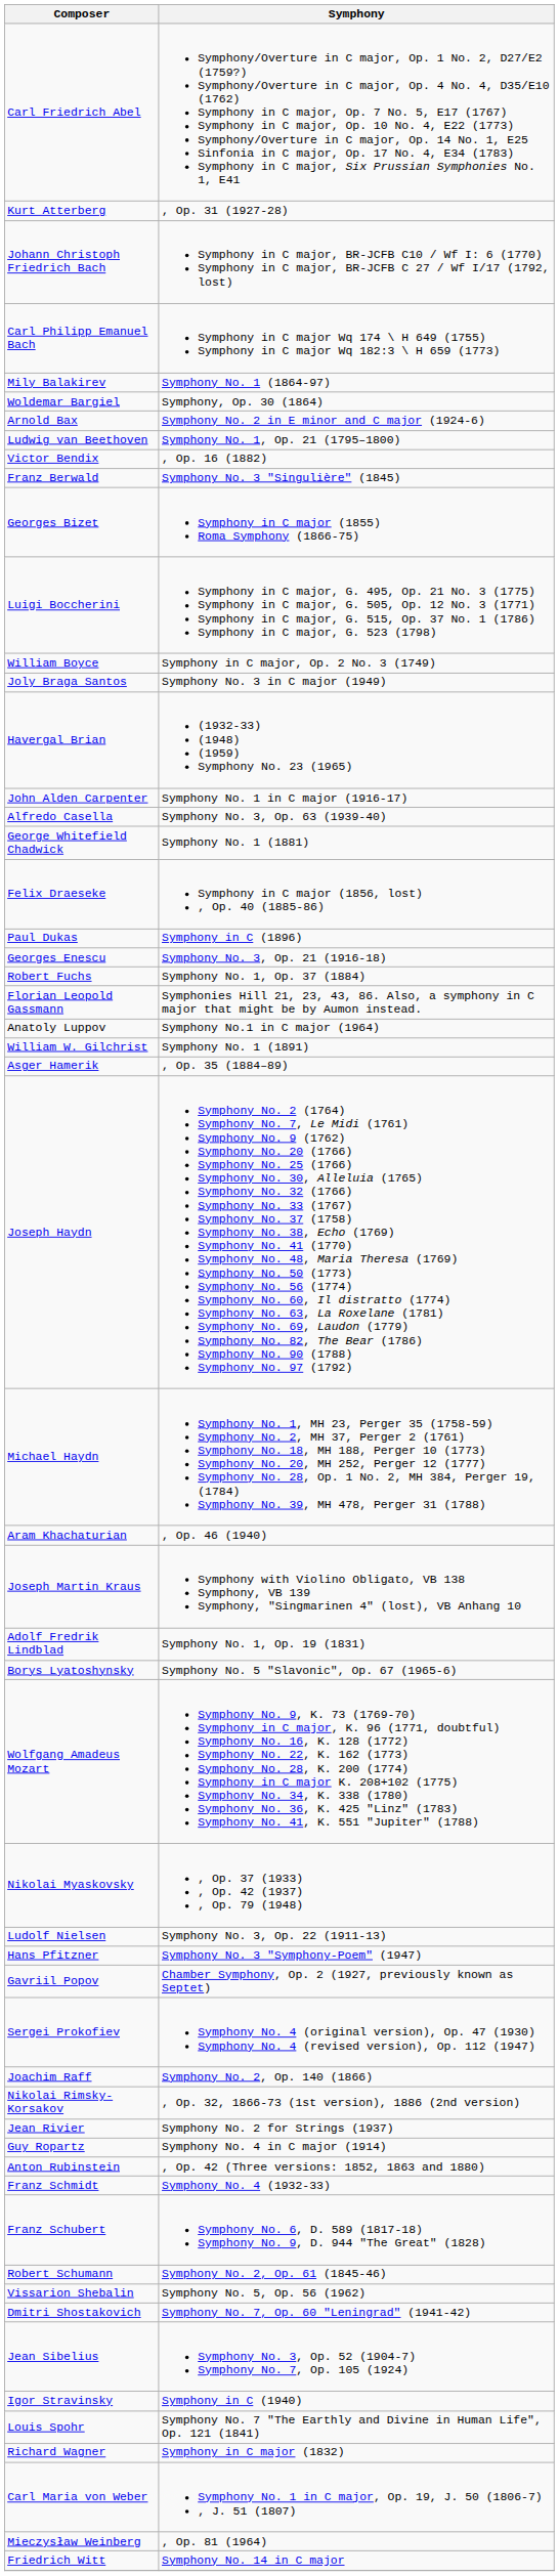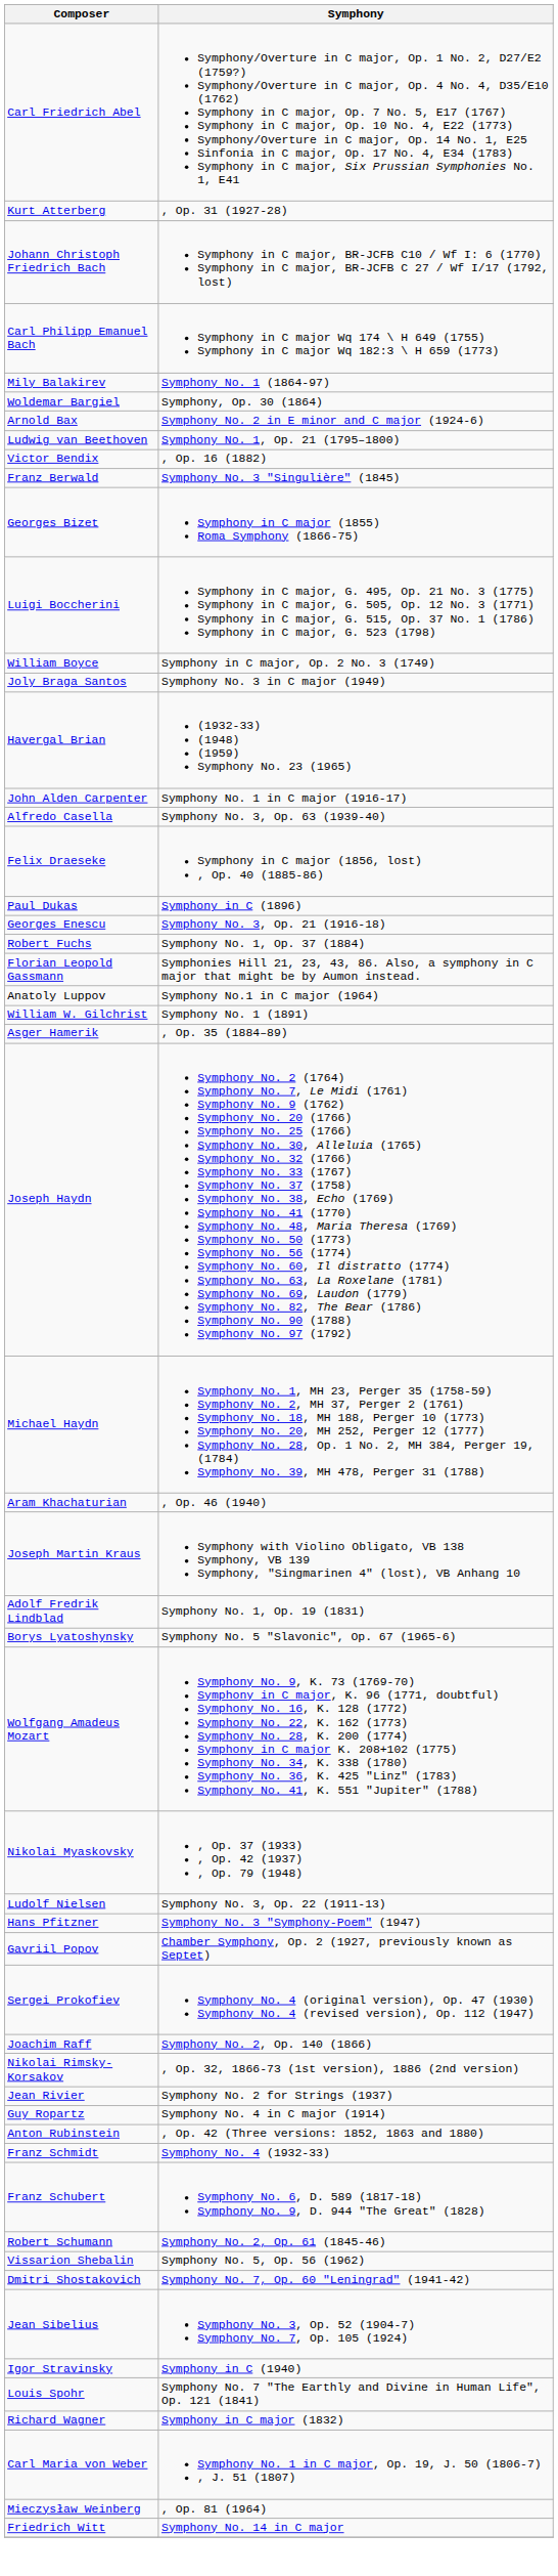 <table class="wikitable">
 <tr>
 <th>Composer</th>
 <th>Symphony</th>
 </tr>
 <tr>
 <td><a href='#'>Carl Friedrich Abel</a></td>
 <td><br><ul><li>Symphony/Overture in C major, Op. 1 No. 2, D27/E2 (1759?)</li><li>Symphony/Overture in C major, Op. 4 No. 4, D35/E10 (1762)</li><li>Symphony in C major, Op. 7 No. 5, E17 (1767)</li><li>Symphony in C major, Op. 10 No. 4, E22 (1773)</li><li>Symphony/Overture in C major, Op. 14 No. 1, E25</li><li>Sinfonia in C major, Op. 17 No. 4, E34 (1783)</li><li>Symphony in C major, <em>Six Prussian Symphonies</em> No. 1, E41</li></ul></td>
 </tr>
 <tr>
 <td><a href='#'>Kurt Atterberg</a></td>
 <td>, Op. 31 (1927-28)</td>
 </tr>
 <tr>
 <td><a href='#'>Johann Christoph Friedrich Bach</a></td>
 <td><br><ul><li>Symphony in C major, BR-JCFB C10 / Wf I: 6 (1770)</li><li>Symphony in C major, BR-JCFB C 27 / Wf I/17 (1792, lost)</li></ul></td>
 </tr>
 <tr>
 <td><a href='#'>Carl Philipp Emanuel Bach</a></td>
 <td><br><ul><li>Symphony in C major Wq 174 \ H 649 (1755)</li><li>Symphony in C major Wq 182:3 \ H 659 (1773)</li></ul></td>
 </tr>
 <tr>
 <td><a href='#'>Mily Balakirev</a></td>
 <td><a href='#'>Symphony No. 1</a> (1864-97)</td>
 </tr>
 <tr>
 <td><a href='#'>Woldemar Bargiel</a></td>
 <td>Symphony, Op. 30 (1864)</td>
 </tr>
 <tr>
 <td><a href='#'>Arnold Bax</a></td>
 <td><a href='#'>Symphony No. 2 in E minor and C major</a> (1924-6)</td>
 </tr>
 <tr>
 <td><a href='#'>Ludwig van Beethoven</a></td>
 <td><a href='#'>Symphony No. 1</a>, Op. 21 (1795–1800)</td>
 </tr>
 <tr>
 <td><a href='#'>Victor Bendix</a></td>
 <td>, Op. 16 (1882)</td>
 </tr>
 <tr>
 <td><a href='#'>Franz Berwald</a></td>
 <td><a href='#'>Symphony No. 3 "Singulière"</a> (1845)</td>
 </tr>
 <tr>
 <td><a href='#'>Georges Bizet</a></td>
 <td><br><ul><li><a href='#'>Symphony in C major</a> (1855)</li><li><a href='#'>Roma Symphony</a> (1866-75)</li></ul></td>
 </tr>
 <tr>
 <td><a href='#'>Luigi Boccherini</a></td>
 <td><br><ul><li>Symphony in C major, G. 495, Op. 21 No. 3 (1775)</li><li>Symphony in C major, G. 505, Op. 12 No. 3 (1771)</li><li>Symphony in C major, G. 515, Op. 37 No. 1 (1786)</li><li>Symphony in C major, G. 523 (1798)</li></ul></td>
 </tr>
 <tr>
 <td><a href='#'>William Boyce</a></td>
 <td>Symphony in C major, Op. 2 No. 3 (1749)</td>
 </tr>
 <tr>
 <td><a href='#'>Joly Braga Santos</a></td>
 <td>Symphony No. 3 in C major (1949)</td>
 </tr>
 <tr>
 <td><a href='#'>Havergal Brian</a></td>
 <td><br><ul><li> (1932-33)</li><li> (1948)</li><li> (1959)</li><li>Symphony No. 23 (1965)</li></ul></td>
 </tr>
 <tr>
 <td><a href='#'>John Alden Carpenter</a></td>
 <td>Symphony No. 1 in C major (1916-17)</td>
 </tr>
 <tr>
 <td><a href='#'>Alfredo Casella</a></td>
 <td>Symphony No. 3, Op. 63 (1939-40)</td>
-</tr>
-<tr>
-<td><a href='#'>George Whitefield Chadwick</a></td>
-<td>Symphony No. 1 (1881)</td>
 </tr>
 <tr>
 <td><a href='#'>Felix Draeseke</a></td>
 <td><br><ul><li>Symphony in C major (1856, lost)</li><li>, Op. 40 (1885-86)</li></ul></td>
 </tr>
 <tr>
 <td><a href='#'>Paul Dukas</a></td>
 <td><a href='#'>Symphony in C</a> (1896)</td>
 </tr>
 <tr>
 <td><a href='#'>Georges Enescu</a></td>
 <td><a href='#'>Symphony No. 3</a>, Op. 21 (1916-18)</td>
 </tr>
 <tr>
 <td><a href='#'>Robert Fuchs</a></td>
 <td>Symphony No. 1, Op. 37 (1884)</td>
 </tr>
 <tr>
 <td><a href='#'>Florian Leopold Gassmann</a></td>
 <td>Symphonies Hill 21, 23, 43, 86. Also, a symphony in C major that might be by Aumon instead.</td>
 </tr>
 <tr>
 <td>Anatoly Luppov</td>
 <td>Symphony No.1 in C major (1964)</td>
 </tr>
 <tr>
 <td><a href='#'>William W. Gilchrist</a></td>
 <td>Symphony No. 1 (1891)</td>
 </tr>
 <tr>
 <td><a href='#'>Asger Hamerik</a></td>
 <td>, Op. 35 (1884–89)</td>
 </tr>
 <tr>
 <td><a href='#'>Joseph Haydn</a></td>
 <td><br><ul><li><a href='#'>Symphony No. 2</a> (1764)</li><li><a href='#'>Symphony No. 7</a>, <em>Le Midi</em> (1761)</li><li><a href='#'>Symphony No. 9</a> (1762)</li><li><a href='#'>Symphony No. 20</a> (1766)</li><li><a href='#'>Symphony No. 25</a> (1766)</li><li><a href='#'>Symphony No. 30</a>, <em>Alleluia</em> (1765)</li><li><a href='#'>Symphony No. 32</a> (1766)</li><li><a href='#'>Symphony No. 33</a> (1767)</li><li><a href='#'>Symphony No. 37</a> (1758)</li><li><a href='#'>Symphony No. 38</a>, <em>Echo</em> (1769)</li><li><a href='#'>Symphony No. 41</a> (1770)</li><li><a href='#'>Symphony No. 48</a>, <em>Maria Theresa</em> (1769)</li><li><a href='#'>Symphony No. 50</a> (1773)</li><li><a href='#'>Symphony No. 56</a> (1774)</li><li><a href='#'>Symphony No. 60</a>, <em>Il distratto</em> (1774)</li><li><a href='#'>Symphony No. 63</a>, <em>La Roxelane</em> (1781)</li><li><a href='#'>Symphony No. 69</a>, <em>Laudon</em> (1779)</li><li><a href='#'>Symphony No. 82</a>, <em>The Bear</em> (1786)</li><li><a href='#'>Symphony No. 90</a> (1788)</li><li><a href='#'>Symphony No. 97</a> (1792)</li></ul></td>
 </tr>
 <tr>
 <td><a href='#'>Michael Haydn</a></td>
 <td><br><ul><li><a href='#'>Symphony No. 1</a>, MH 23, Perger 35 (1758-59)</li><li><a href='#'>Symphony No. 2</a>, MH 37, Perger 2 (1761)</li><li><a href='#'>Symphony No. 18</a>, MH 188, Perger 10 (1773)</li><li><a href='#'>Symphony No. 20</a>, MH 252, Perger 12 (1777)</li><li><a href='#'>Symphony No. 28</a>, Op. 1 No. 2, MH 384, Perger 19,  (1784)</li><li><a href='#'>Symphony No. 39</a>, MH 478, Perger 31 (1788)</li></ul></td>
 </tr>
 <tr>
 <td><a href='#'>Aram Khachaturian</a></td>
 <td>, Op. 46 (1940)</td>
 </tr>
 <tr>
 <td><a href='#'>Joseph Martin Kraus</a></td>
 <td><br><ul><li>Symphony with Violino Obligato, VB 138</li><li>Symphony, VB 139</li><li>Symphony, "Singmarinen 4" (lost), VB Anhang 10</li></ul></td>
 </tr>
 <tr>
 <td><a href='#'>Adolf Fredrik Lindblad</a></td>
 <td>Symphony No. 1, Op. 19 (1831)</td>
 </tr>
 <tr>
 <td><a href='#'>Borys Lyatoshynsky</a></td>
 <td>Symphony No. 5 "Slavonic", Op. 67 (1965-6)</td>
 </tr>
 <tr>
 <td><a href='#'>Wolfgang Amadeus Mozart</a></td>
 <td><br><ul><li><a href='#'>Symphony No. 9</a>, K. 73 (1769-70)</li><li><a href='#'>Symphony in C major</a>, K. 96 (1771, doubtful)</li><li><a href='#'>Symphony No. 16</a>, K. 128 (1772)</li><li><a href='#'>Symphony No. 22</a>, K. 162 (1773)</li><li><a href='#'>Symphony No. 28</a>, K. 200 (1774)</li><li><a href='#'>Symphony in C major</a> K. 208+102 (1775)</li><li><a href='#'>Symphony No. 34</a>, K. 338 (1780)</li><li><a href='#'>Symphony No. 36</a>, K. 425 "Linz" (1783)</li><li><a href='#'>Symphony No. 41</a>, K. 551 "Jupiter" (1788)</li></ul></td>
 </tr>
 <tr>
 <td><a href='#'>Nikolai Myaskovsky</a></td>
 <td><br><ul><li>, Op. 37 (1933)</li><li>, Op. 42 (1937)</li><li>, Op. 79 (1948)</li></ul></td>
 </tr>
 <tr>
 <td><a href='#'>Ludolf Nielsen</a></td>
 <td>Symphony No. 3, Op. 22 (1911-13)</td>
 </tr>
 <tr>
 <td><a href='#'>Hans Pfitzner</a></td>
 <td><a href='#'>Symphony No. 3 "Symphony-Poem"</a> (1947)</td>
 </tr>
 <tr>
 <td><a href='#'>Gavriil Popov</a></td>
 <td><a href='#'>Chamber Symphony</a>, Op. 2 (1927, previously known as <a href='#'>Septet</a>)</td>
 </tr>
 <tr>
 <td><a href='#'>Sergei Prokofiev</a></td>
 <td><br><ul><li><a href='#'>Symphony No. 4</a> (original version), Op. 47 (1930)</li><li><a href='#'>Symphony No. 4</a>  (revised version), Op. 112 (1947)</li></ul></td>
 </tr>
 <tr>
 <td><a href='#'>Joachim Raff</a></td>
 <td><a href='#'>Symphony No. 2</a>, Op. 140 (1866)</td>
 </tr>
 <tr>
 <td><a href='#'>Nikolai Rimsky-Korsakov</a></td>
 <td>, Op. 32, 1866-73 (1st version), 1886 (2nd version)</td>
 </tr>
 <tr>
 <td><a href='#'>Jean Rivier</a></td>
 <td>Symphony No. 2 for Strings (1937)</td>
 </tr>
 <tr>
 <td><a href='#'>Guy Ropartz</a></td>
 <td Symphony No. 4 (Ropartz)>Symphony No. 4 in C major (1914)</td>
 </tr>
 <tr>
 <td><a href='#'>Anton Rubinstein</a></td>
 <td>, Op. 42 (Three versions: 1852, 1863 and 1880)</td>
 </tr>
 <tr>
 <td><a href='#'>Franz Schmidt</a></td>
 <td><a href='#'> Symphony No. 4</a> (1932-33)</td>
 </tr>
 <tr>
 <td><a href='#'>Franz Schubert</a></td>
 <td><br><ul><li><a href='#'>Symphony No. 6</a>, D. 589 (1817-18)</li><li><a href='#'>Symphony No. 9</a>, D. 944 "The Great" (1828)</li></ul></td>
 </tr>
 <tr>
 <td><a href='#'>Robert Schumann</a></td>
 <td><a href='#'>Symphony No. 2, Op. 61</a> (1845-46)</td>
 </tr>
 <tr>
 <td><a href='#'>Vissarion Shebalin</a></td>
 <td>Symphony No. 5, Op. 56 (1962)</td>
 </tr>
 <tr>
 <td><a href='#'>Dmitri Shostakovich</a></td>
 <td><a href='#'>Symphony No. 7, Op. 60 "Leningrad"</a> (1941-42)</td>
 </tr>
 <tr>
 <td><a href='#'>Jean Sibelius</a></td>
 <td><br><ul><li><a href='#'>Symphony No. 3</a>, Op. 52 (1904-7)</li><li><a href='#'>Symphony No. 7</a>, Op. 105 (1924)</li></ul></td>
 </tr>
 <tr>
 <td><a href='#'>Igor Stravinsky</a></td>
 <td><a href='#'>Symphony in C</a> (1940)</td>
 </tr>
 <tr>
 <td><a href='#'>Louis Spohr</a></td>
 <td>Symphony No. 7 "The Earthly and Divine in Human Life", Op. 121 (1841)</td>
 </tr>
 <tr>
 <td><a href='#'>Richard Wagner</a></td>
 <td><a href='#'>Symphony in C major</a> (1832)</td>
 </tr>
 <tr>
 <td><a href='#'>Carl Maria von Weber</a></td>
 <td><br><ul><li><a href='#'>Symphony No. 1 in C major</a>, Op. 19, J. 50 (1806-7)</li><li>, J. 51 (1807)</li></ul></td>
 </tr>
 <tr>
 <td><a href='#'>Mieczysław Weinberg</a></td>
 <td>, Op. 81 (1964)</td>
 </tr>
 <tr>
 <td><a href='#'>Friedrich Witt</a></td>
 <td><a href='#'>Symphony No. 14 in C major</a></td>
 </tr>
 <tr>
 </tr>
 </table>
